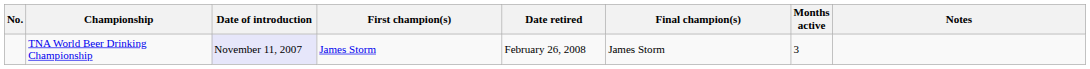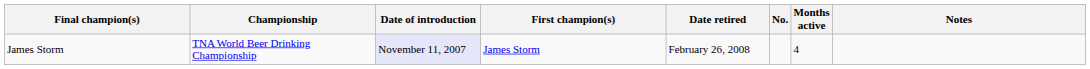 <table class="wikitable sortable" border="2">
 <tr>
-<th width=0>No.</th>
+<th class="unsortable" width="18%">Final champion(s)</th>
 <th width="18%">Championship</th>
 <th width="10%">Date of introduction</th>
 <th class="unsortable" width="18%">First champion(s)</th>
 <th width="10%">Date retired</th>
-<th class="unsortable" width="18%">Final champion(s)</th>
+<th width=0>No.</th>
 <th width=0>Months active</th>
 <th class="unsortable" width="25%">Notes</th>
 </tr>
 <tr>
-<td></td>
+<td>James Storm</td>
 <td><a href='#'>TNA World Beer Drinking Championship</a></td>
 <td style="background: lavender;">November 11, 2007</td>
 <td><a href='#'>James Storm</a></td>
 <td>February 26, 2008</td>
-<td>James Storm</td>
-<td>3</td>
+<td></td>
+<td>4</td>
 <td></td>
 </tr>
 </table>
